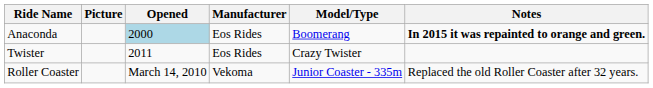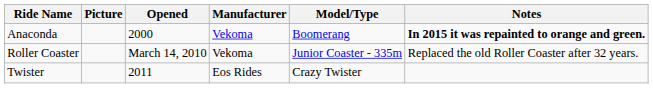 <table class="wikitable sortable">
 <tr>
 <th>Ride Name</th>
 <th>Picture</th>
 <th>Opened</th>
 <th>Manufacturer</th>
 <th>Model/Type</th>
 <th>Notes</th>
 </tr>
 <tr>
 <td>Anaconda</td>
 <td></td>
-<td style="background: lightblue;">2000</td>
-<td>Eos Rides</td>
+<td>2000</td>
+<td><a href='#'>Vekoma</a></td>
 <td><a href='#'>Boomerang</a></td>
 <td><strong>In 2015 it was repainted to orange and green.</strong></td>
+</tr>
+<tr>
+<td>Roller Coaster</td>
+<td></td>
+<td>March 14, 2010</td>
+<td>Vekoma</td>
+<td><a href='#'>Junior Coaster - 335m</a></td>
+<td>Replaced the old Roller Coaster after 32 years.</td>
 </tr>
 <tr>
 <td>Twister</td>
 <td></td>
 <td>2011</td>
 <td>Eos Rides</td>
 <td>Crazy Twister</td>
 <td></td>
 </tr>
-<tr>
-<td>Roller Coaster</td>
-<td></td>
-<td>March 14, 2010</td>
-<td>Vekoma</td>
-<td><a href='#'>Junior Coaster - 335m</a></td>
-<td>Replaced the old Roller Coaster after 32 years.</td>
-</tr>
 </table>
